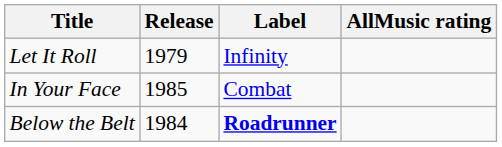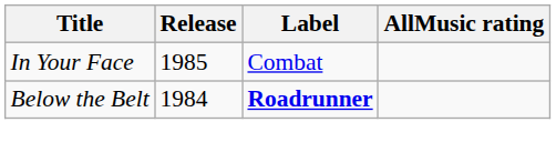 <table class="wikitable">
 <tr>
 <th>Title</th>
 <th>Release</th>
 <th>Label</th>
 <th>AllMusic rating</th>
-</tr>
-<tr>
-<td><em>Let It Roll</em></td>
-<td>1979</td>
-<td><a href='#'>Infinity</a></td>
-<td> </td>
 </tr>
 <tr>
 <td><em>In Your Face</em></td>
 <td>1985</td>
 <td><a href='#'>Combat</a></td>
 <td> </td>
 </tr>
 <tr>
 <td><em>Below the Belt</em></td>
 <td>1984</td>
 <td><strong><a href='#'>Roadrunner</a></strong></td>
 <td> </td>
 </tr>
 </table>
